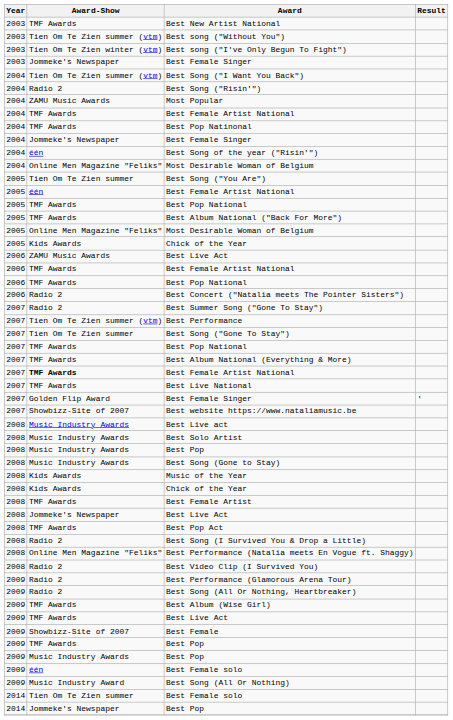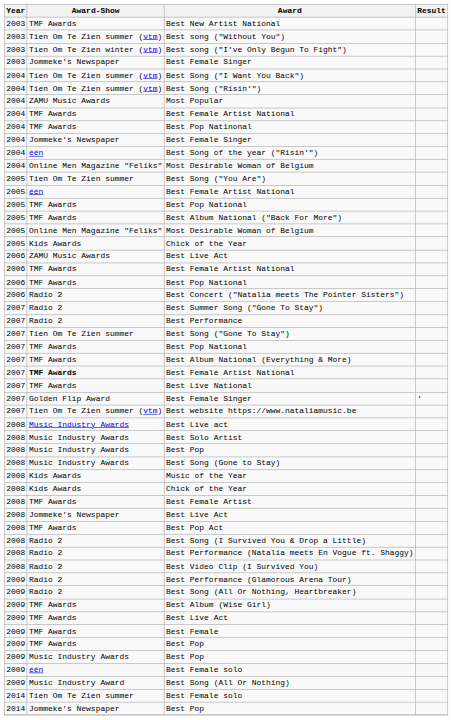 <table class="wikitable">
 <tr>
 <th>Year</th>
 <th>Award-Show</th>
 <th>Award</th>
 <th>Result</th>
 </tr>
 <tr>
 <td>2003</td>
 <td>TMF Awards</td>
 <td>Best New Artist National</td>
 <td></td>
 </tr>
 <tr>
 <td>2003</td>
 <td>Tien Om Te Zien summer (<a href='#'>vtm</a>)</td>
 <td>Best song ("Without You")</td>
 <td></td>
 </tr>
 <tr>
 <td>2003</td>
 <td>Tien Om Te Zien winter (<a href='#'>vtm</a>)</td>
 <td>Best song ("I've Only Begun To Fight")</td>
 <td></td>
 </tr>
 <tr>
 <td>2003</td>
 <td>Jommeke's Newspaper</td>
 <td>Best Female Singer</td>
 <td></td>
 </tr>
 <tr>
 <td>2004</td>
 <td>Tien Om Te Zien summer (<a href='#'>vtm</a>)</td>
 <td>Best Song ("I Want You Back")</td>
 <td></td>
 </tr>
 <tr>
 <td>2004</td>
-<td>Radio 2</td>
+<td>Tien Om Te Zien summer (<a href='#'>vtm</a>)</td>
 <td>Best Song ("Risin'")</td>
 <td></td>
 </tr>
 <tr>
 <td>2004</td>
 <td>ZAMU Music Awards</td>
 <td>Most Popular</td>
 <td></td>
 </tr>
 <tr>
 <td>2004</td>
 <td>TMF Awards</td>
 <td>Best Female Artist National</td>
 <td></td>
 </tr>
 <tr>
 <td>2004</td>
 <td>TMF Awards</td>
 <td>Best Pop Natinonal</td>
 <td></td>
 </tr>
 <tr>
 <td>2004</td>
 <td>Jommeke's Newspaper</td>
 <td>Best Female Singer</td>
 <td></td>
 </tr>
 <tr>
 <td>2004</td>
 <td><a href='#'>één</a></td>
 <td>Best Song of the year ("Risin'")</td>
 <td></td>
 </tr>
 <tr>
 <td>2004</td>
 <td>Online Men Magazine "Feliks"</td>
 <td>Most Desirable Woman of Belgium</td>
 <td></td>
 </tr>
 <tr>
 <td>2005</td>
 <td>Tien Om Te Zien summer</td>
 <td>Best Song ("You Are")</td>
 <td></td>
 </tr>
 <tr>
 <td>2005</td>
 <td><a href='#'>één</a></td>
 <td>Best Female Artist National</td>
 <td></td>
 </tr>
 <tr>
 <td>2005</td>
 <td>TMF Awards</td>
 <td>Best Pop National</td>
 <td></td>
 </tr>
 <tr>
 <td>2005</td>
 <td>TMF Awards</td>
 <td>Best Album National ("Back For More")</td>
 <td></td>
 </tr>
 <tr>
 <td>2005</td>
 <td>Online Men Magazine "Feliks"</td>
 <td>Most Desirable Woman of Belgium</td>
 <td></td>
 </tr>
 <tr>
 <td>2005</td>
 <td>Kids Awards</td>
 <td>Chick of the Year</td>
 <td></td>
 </tr>
 <tr>
 <td>2006</td>
 <td>ZAMU Music Awards</td>
 <td>Best Live Act</td>
 <td></td>
 </tr>
 <tr>
 <td>2006</td>
 <td>TMF Awards</td>
 <td>Best Female Artist National</td>
 <td></td>
 </tr>
 <tr>
 <td>2006</td>
 <td>TMF Awards</td>
 <td>Best Pop National</td>
 <td></td>
 </tr>
 <tr>
 <td>2006</td>
 <td>Radio 2</td>
 <td>Best Concert ("Natalia meets The Pointer Sisters")</td>
 <td></td>
 </tr>
 <tr>
 <td>2007</td>
 <td>Radio 2</td>
 <td>Best Summer Song ("Gone To Stay")</td>
 <td></td>
 </tr>
 <tr>
 <td>2007</td>
-<td>Tien Om Te Zien summer (<a href='#'>vtm</a>)</td>
+<td>Radio 2</td>
 <td>Best Performance</td>
 <td></td>
 </tr>
 <tr>
 <td>2007</td>
 <td>Tien Om Te Zien summer</td>
 <td>Best Song ("Gone To Stay")</td>
 <td></td>
 </tr>
 <tr>
 <td>2007</td>
 <td>TMF Awards</td>
 <td>Best Pop National</td>
 <td></td>
 </tr>
 <tr>
 <td>2007</td>
 <td>TMF Awards</td>
 <td>Best Album National (Everything & More)</td>
 <td></td>
 </tr>
 <tr>
 <td>2007</td>
 <td><strong>TMF Awards</strong></td>
 <td>Best Female Artist National</td>
 <td></td>
 </tr>
 <tr>
 <td>2007</td>
 <td>TMF Awards</td>
 <td>Best Live National</td>
 <td></td>
 </tr>
 <tr>
 <td>2007</td>
 <td>Golden Flip Award</td>
 <td>Best Female Singer</td>
 <td>'</td>
 </tr>
 <tr>
 <td>2007</td>
-<td>Showbizz-Site of 2007</td>
+<td>Tien Om Te Zien summer (<a href='#'>vtm</a>)</td>
 <td>Best website https://www.nataliamusic.be</td>
 <td></td>
 </tr>
 <tr>
 <td>2008</td>
 <td><a href='#'>Music Industry Awards</a></td>
 <td>Best Live act</td>
 <td></td>
 </tr>
 <tr>
 <td>2008</td>
 <td>Music Industry Awards</td>
 <td>Best Solo Artist</td>
 <td></td>
 </tr>
 <tr>
 <td>2008</td>
 <td>Music Industry Awards</td>
 <td>Best Pop</td>
 <td></td>
 </tr>
 <tr>
 <td>2008</td>
 <td>Music Industry Awards</td>
 <td>Best Song (Gone to Stay)</td>
 <td></td>
 </tr>
 <tr>
 <td>2008</td>
 <td>Kids Awards</td>
 <td>Music of the Year</td>
 <td></td>
 </tr>
 <tr>
 <td>2008</td>
 <td>Kids Awards</td>
 <td>Chick of the Year</td>
 <td></td>
 </tr>
 <tr>
 <td>2008</td>
 <td>TMF Awards</td>
 <td>Best Female Artist</td>
 <td></td>
 </tr>
 <tr>
 <td>2008</td>
 <td>Jommeke's Newspaper</td>
 <td>Best Live Act</td>
 <td></td>
 </tr>
 <tr>
 <td>2008</td>
 <td>TMF Awards</td>
 <td>Best Pop Act</td>
 <td></td>
 </tr>
 <tr>
 <td>2008</td>
 <td>Radio 2</td>
 <td>Best Song (I Survived You & Drop a Little)</td>
 <td></td>
 </tr>
 <tr>
 <td>2008</td>
-<td>Online Men Magazine "Feliks"</td>
+<td>Radio 2</td>
 <td>Best Performance (Natalia meets En Vogue ft. Shaggy)</td>
 <td></td>
 </tr>
 <tr>
 <td>2008</td>
 <td>Radio 2</td>
 <td>Best Video Clip (I Survived You)</td>
 <td></td>
 </tr>
 <tr>
 <td>2009</td>
 <td>Radio 2</td>
 <td>Best Performance (Glamorous Arena Tour)</td>
 <td></td>
 </tr>
 <tr>
 <td>2009</td>
 <td>Radio 2</td>
 <td>Best Song (All Or Nothing, Heartbreaker)</td>
 <td></td>
 </tr>
 <tr>
 <td>2009</td>
 <td>TMF Awards</td>
 <td>Best Album (Wise Girl)</td>
 <td></td>
 </tr>
 <tr>
 <td>2009</td>
 <td>TMF Awards</td>
 <td>Best Live Act</td>
 <td></td>
 </tr>
 <tr>
 <td>2009</td>
-<td>Showbizz-Site of 2007</td>
+<td>TMF Awards</td>
 <td>Best Female</td>
 <td></td>
 </tr>
 <tr>
 <td>2009</td>
 <td>TMF Awards</td>
 <td>Best Pop</td>
 <td></td>
 </tr>
 <tr>
 <td>2009</td>
 <td>Music Industry Awards</td>
 <td>Best Pop</td>
 <td></td>
 </tr>
 <tr>
 <td>2009</td>
 <td><a href='#'>één</a></td>
 <td>Best Female solo</td>
 <td></td>
 </tr>
 <tr>
 <td>2009</td>
 <td>Music Industry Award</td>
 <td>Best Song (All Or Nothing)</td>
 <td></td>
 </tr>
 <tr>
 <td>2014</td>
 <td>Tien Om Te Zien summer</td>
 <td>Best Female solo</td>
 <td></td>
 </tr>
 <tr>
 <td>2014</td>
 <td>Jommeke's Newspaper</td>
 <td>Best Pop</td>
 <td></td>
 </tr>
 <tr>
 </tr>
 </table>
